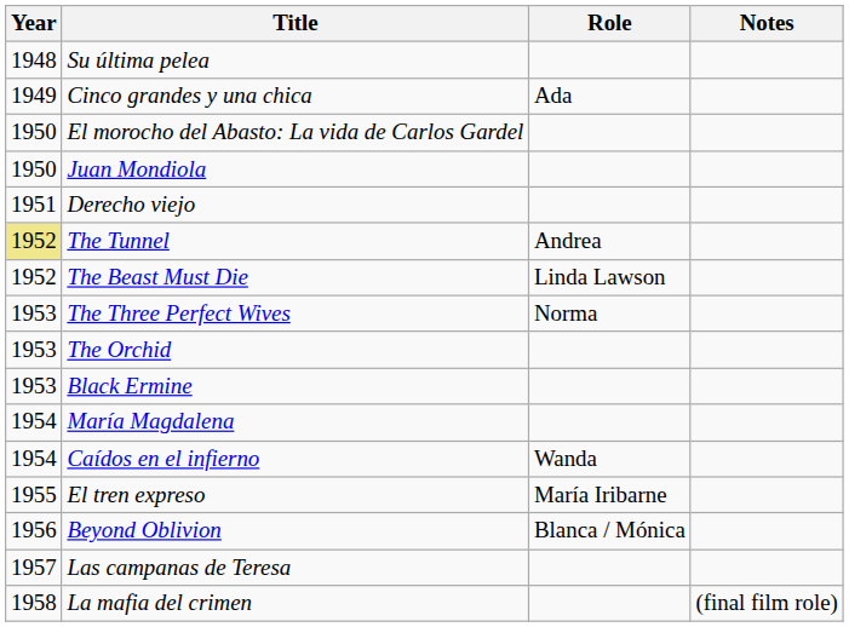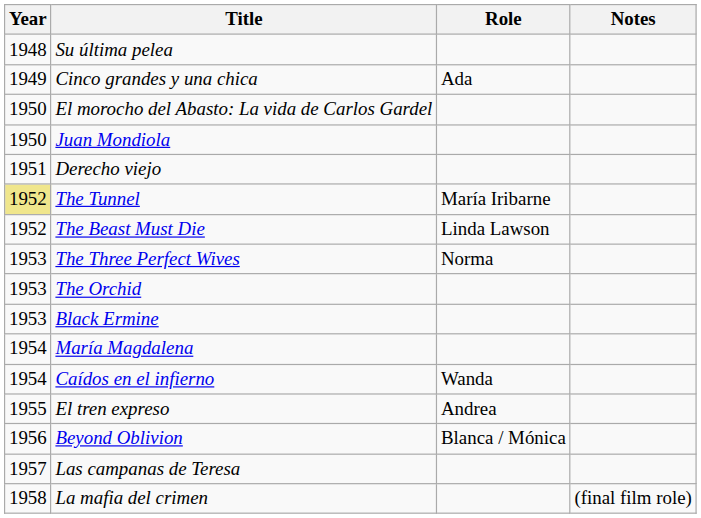 <table class="wikitable">
 <tr>
 <th>Year</th>
 <th>Title</th>
 <th>Role</th>
 <th>Notes</th>
 </tr>
 <tr>
 <td>1948</td>
 <td><em>Su última pelea</em></td>
 <td></td>
 <td></td>
 </tr>
 <tr>
 <td>1949</td>
 <td><em>Cinco grandes y una chica</em></td>
 <td>Ada</td>
 <td></td>
 </tr>
 <tr>
 <td>1950</td>
 <td><em>El morocho del Abasto: La vida de Carlos Gardel</em></td>
 <td></td>
 <td></td>
 </tr>
 <tr>
 <td>1950</td>
 <td><em><a href='#'>Juan Mondiola</a></em></td>
 <td></td>
 <td></td>
 </tr>
 <tr>
 <td>1951</td>
 <td><em>Derecho viejo</em></td>
 <td></td>
 <td></td>
 </tr>
 <tr>
 <td style="background: khaki;">1952</td>
 <td><em><a href='#'>The Tunnel</a></em></td>
-<td>Andrea</td>
+<td>María Iribarne</td>
 <td></td>
 </tr>
 <tr>
 <td>1952</td>
 <td><em><a href='#'>The Beast Must Die</a></em></td>
 <td>Linda Lawson</td>
 <td></td>
 </tr>
 <tr>
 <td>1953</td>
 <td><em><a href='#'>The Three Perfect Wives</a></em></td>
 <td>Norma</td>
 <td></td>
 </tr>
 <tr>
 <td>1953</td>
 <td><em><a href='#'>The Orchid</a></em></td>
 <td></td>
 <td></td>
 </tr>
 <tr>
 <td>1953</td>
 <td><em><a href='#'>Black Ermine</a></em></td>
 <td></td>
 <td></td>
 </tr>
 <tr>
 <td>1954</td>
 <td><em><a href='#'>María Magdalena</a></em></td>
 <td></td>
 <td></td>
 </tr>
 <tr>
 <td>1954</td>
 <td><em><a href='#'>Caídos en el infierno</a></em></td>
 <td>Wanda</td>
 <td></td>
 </tr>
 <tr>
 <td>1955</td>
 <td><em>El tren expreso</em></td>
-<td>María Iribarne</td>
+<td>Andrea</td>
 <td></td>
 </tr>
 <tr>
 <td>1956</td>
 <td><em><a href='#'>Beyond Oblivion</a></em></td>
 <td>Blanca / Mónica</td>
 <td></td>
 </tr>
 <tr>
 <td>1957</td>
 <td><em>Las campanas de Teresa</em></td>
 <td></td>
 <td></td>
 </tr>
 <tr>
 <td>1958</td>
 <td><em>La mafia del crimen</em></td>
 <td></td>
 <td>(final film role)</td>
 </tr>
 </table>
